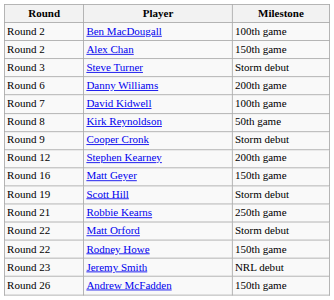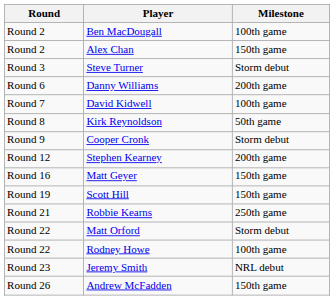 <table class="wikitable"  style="font-size:80%; width:30%;">
 <tr>
 <th>Round</th>
 <th>Player</th>
 <th>Milestone</th>
 </tr>
 <tr>
 <td>Round 2</td>
 <td><a href='#'>Ben MacDougall</a></td>
 <td>100th game</td>
 </tr>
 <tr>
 <td>Round 2</td>
 <td><a href='#'>Alex Chan</a></td>
 <td>150th game</td>
 </tr>
 <tr>
 <td>Round 3</td>
 <td><a href='#'>Steve Turner</a></td>
 <td>Storm debut</td>
 </tr>
 <tr>
 <td>Round 6</td>
 <td><a href='#'>Danny Williams</a></td>
 <td>200th game</td>
 </tr>
 <tr>
 <td>Round 7</td>
 <td><a href='#'>David Kidwell</a></td>
 <td>100th game</td>
 </tr>
 <tr>
 <td>Round 8</td>
 <td><a href='#'>Kirk Reynoldson</a></td>
 <td>50th game</td>
 </tr>
 <tr>
 <td>Round 9</td>
 <td><a href='#'>Cooper Cronk</a></td>
 <td>Storm debut</td>
 </tr>
 <tr>
 <td>Round 12</td>
 <td><a href='#'>Stephen Kearney</a></td>
 <td>200th game</td>
 </tr>
 <tr>
 <td>Round 16</td>
 <td><a href='#'>Matt Geyer</a></td>
 <td>150th game</td>
 </tr>
 <tr>
 <td>Round 19</td>
 <td><a href='#'>Scott Hill</a></td>
-<td>Storm debut</td>
+<td>150th game</td>
 </tr>
 <tr>
 <td>Round 21</td>
 <td><a href='#'>Robbie Kearns</a></td>
 <td>250th game</td>
 </tr>
 <tr>
 <td>Round 22</td>
 <td><a href='#'>Matt Orford</a></td>
 <td>Storm debut</td>
 </tr>
 <tr>
 <td>Round 22</td>
 <td><a href='#'>Rodney Howe</a></td>
-<td>150th game</td>
+<td>100th game</td>
 </tr>
 <tr>
 <td>Round 23</td>
 <td><a href='#'>Jeremy Smith</a></td>
 <td>NRL debut</td>
 </tr>
 <tr>
 <td>Round 26</td>
 <td><a href='#'>Andrew McFadden</a></td>
 <td>150th game</td>
 </tr>
 </table>
